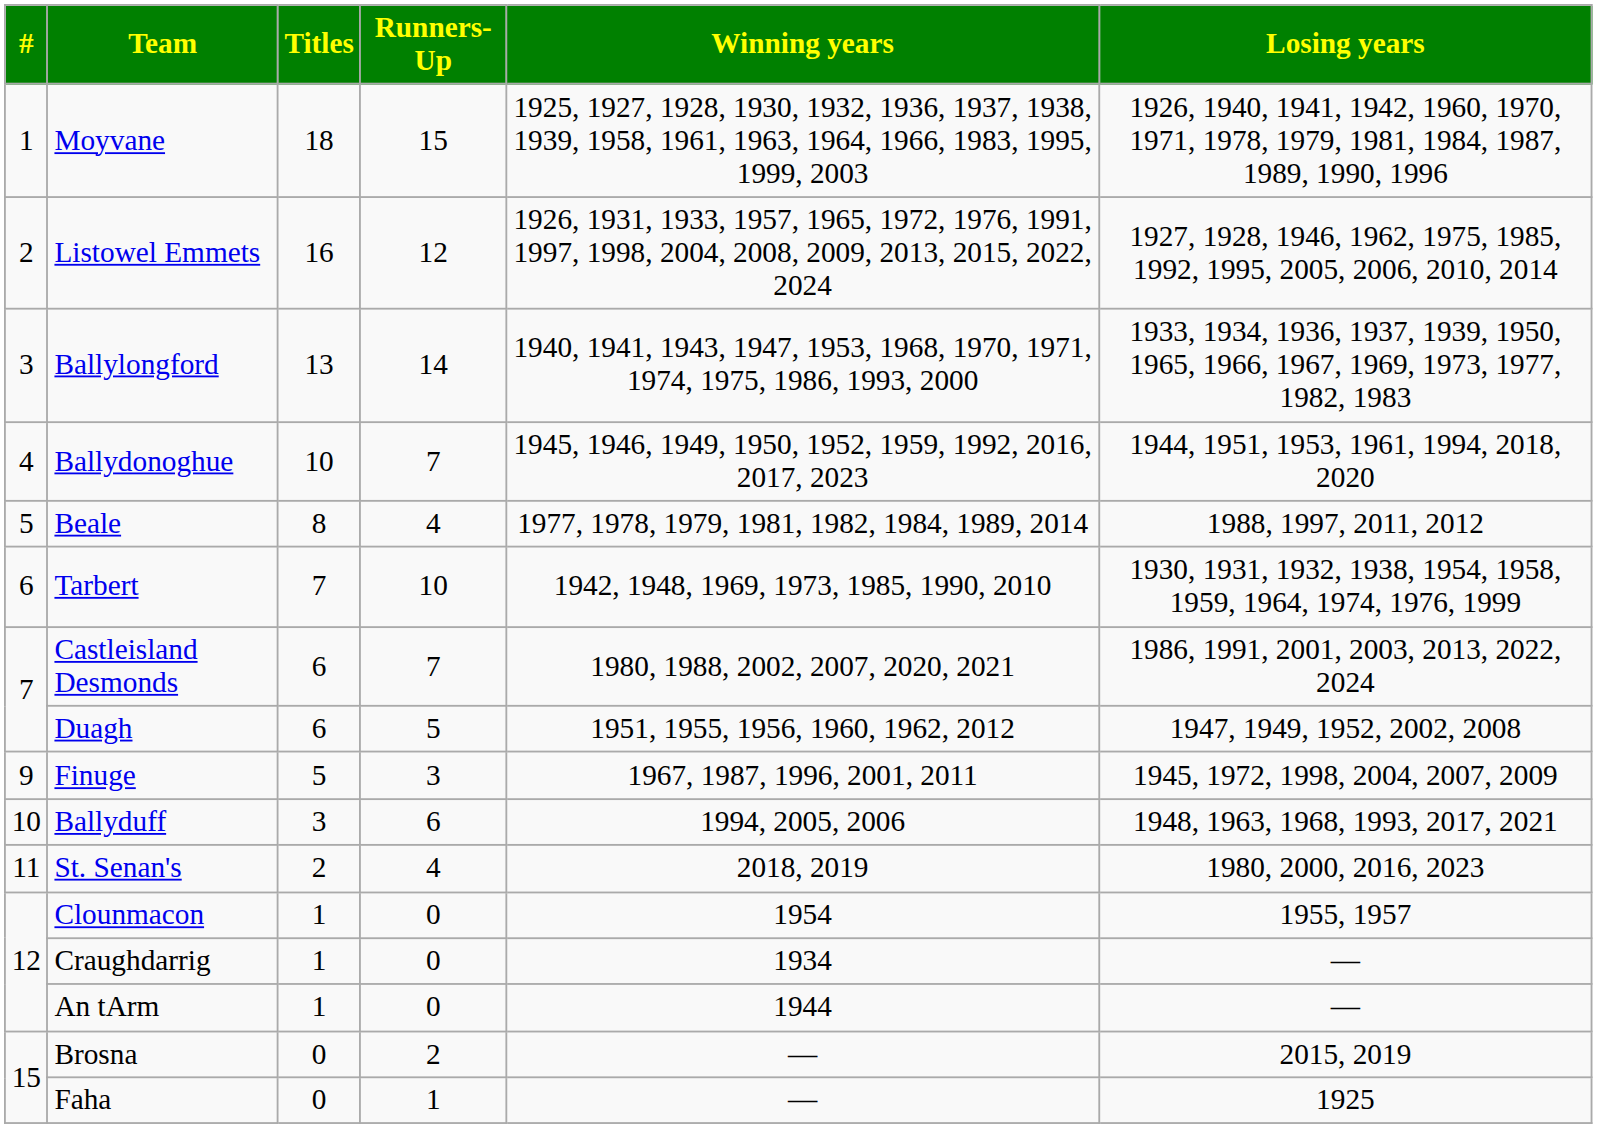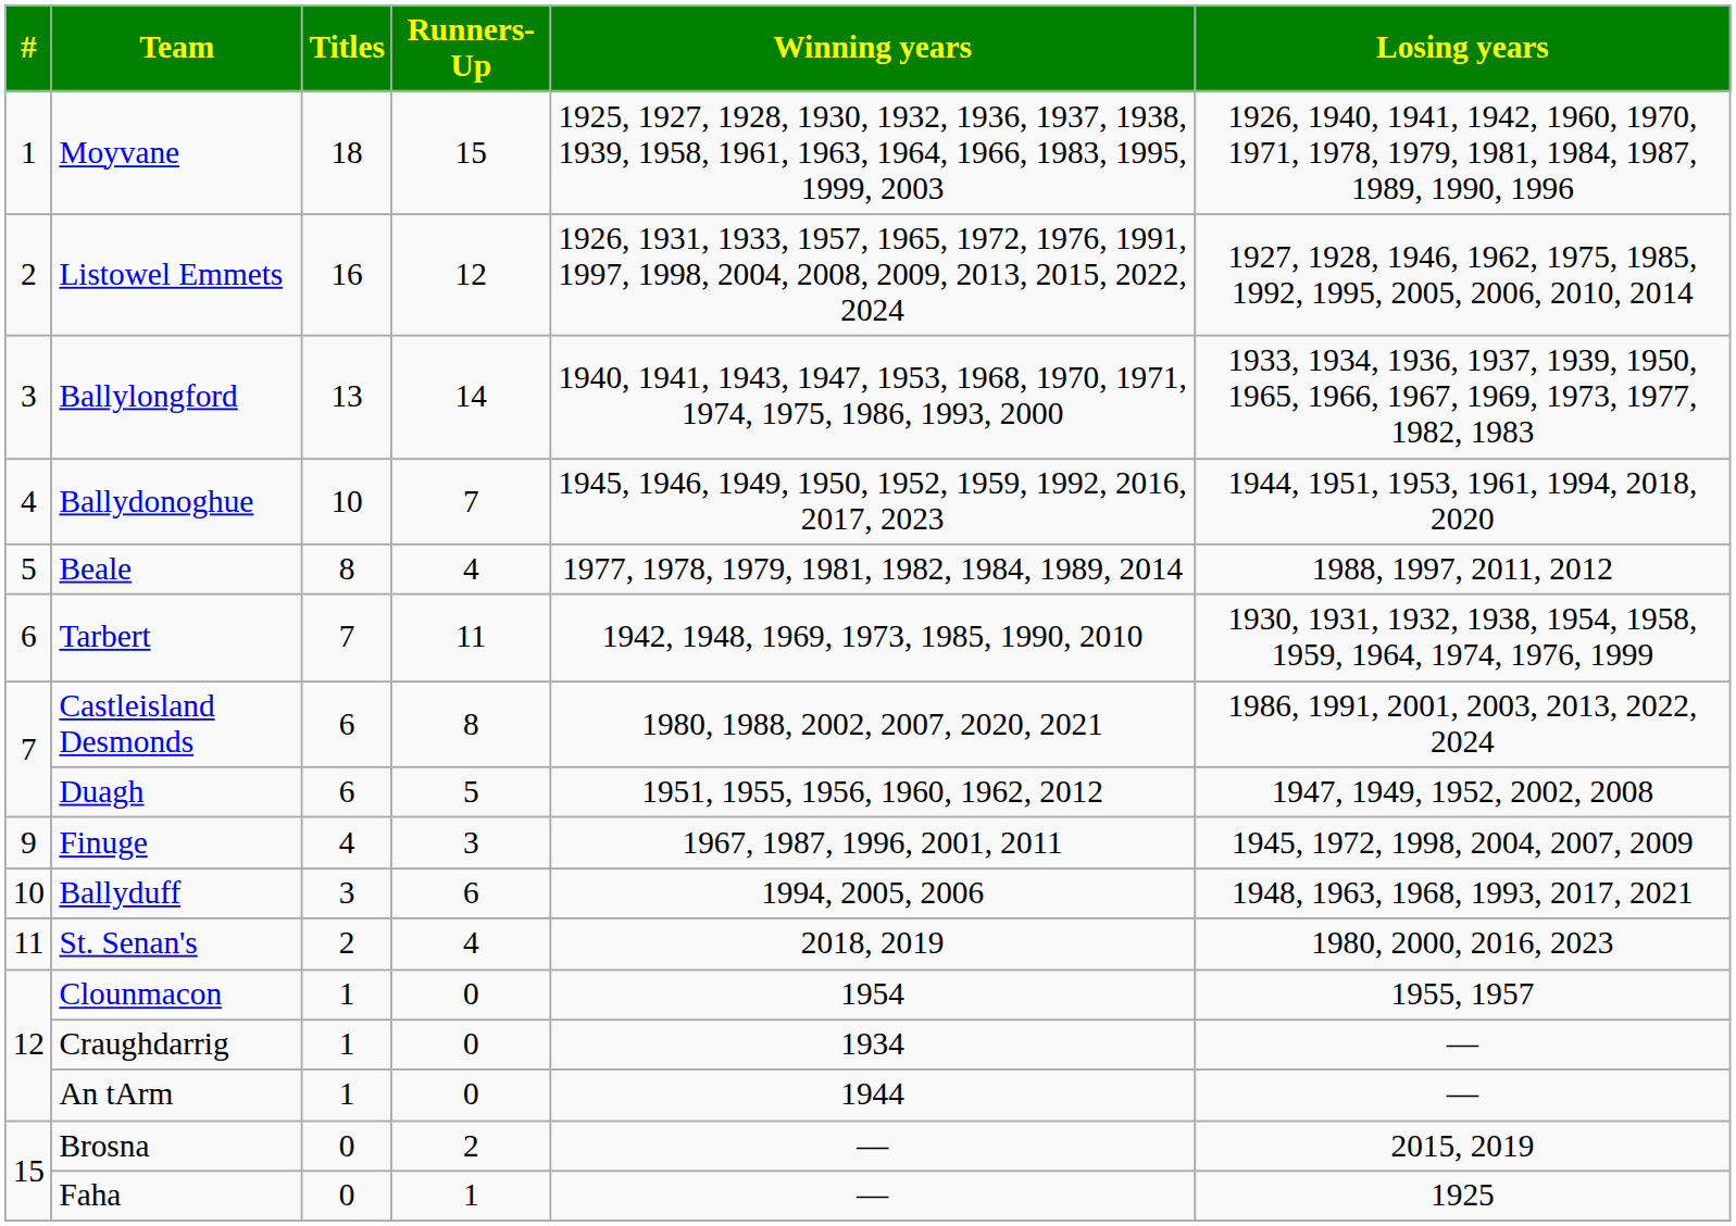 <table class="wikitable sortable" style="text-align:center;">
 <tr>
 <th style="background:green;color:yellow">#</th>
 <th style="background:green;color:yellow">Team</th>
 <th style="background:green;color:yellow">Titles</th>
 <th style="background:green;color:yellow">Runners-Up</th>
 <th style="background:green;color:yellow">Winning years</th>
 <th style="background:green;color:yellow">Losing years</th>
 </tr>
 <tr>
 <td>1</td>
 <td style="text-align:left"> <a href='#'>Moyvane</a></td>
 <td>18</td>
 <td>15</td>
 <td>1925, 1927, 1928, 1930, 1932, 1936, 1937, 1938, 1939, 1958, 1961, 1963, 1964, 1966, 1983, 1995, 1999, 2003</td>
 <td>1926, 1940, 1941, 1942, 1960, 1970, 1971, 1978, 1979, 1981, 1984, 1987, 1989, 1990, 1996</td>
 </tr>
 <tr>
 <td>2</td>
 <td style="text-align:left"> <a href='#'>Listowel Emmets</a></td>
 <td>16</td>
 <td>12</td>
 <td>1926, 1931, 1933, 1957, 1965, 1972, 1976, 1991, 1997, 1998, 2004, 2008, 2009, 2013, 2015, 2022, 2024</td>
 <td>1927, 1928, 1946, 1962, 1975, 1985, 1992, 1995, 2005, 2006, 2010, 2014</td>
 </tr>
 <tr>
 <td>3</td>
 <td style="text-align:left"> <a href='#'>Ballylongford</a></td>
 <td>13</td>
 <td>14</td>
 <td>1940, 1941, 1943, 1947, 1953, 1968, 1970, 1971, 1974, 1975, 1986, 1993, 2000</td>
 <td>1933, 1934, 1936, 1937, 1939, 1950, 1965, 1966, 1967, 1969, 1973, 1977, 1982, 1983</td>
 </tr>
 <tr>
 <td>4</td>
 <td style="text-align:left"> <a href='#'>Ballydonoghue</a></td>
 <td>10</td>
 <td>7</td>
 <td>1945, 1946, 1949, 1950, 1952, 1959, 1992, 2016, 2017, 2023</td>
 <td>1944, 1951, 1953, 1961, 1994, 2018, 2020</td>
 </tr>
 <tr>
 <td>5</td>
 <td style="text-align:left"> <a href='#'>Beale</a></td>
 <td>8</td>
 <td>4</td>
 <td>1977, 1978, 1979, 1981, 1982, 1984, 1989, 2014</td>
 <td>1988, 1997, 2011, 2012</td>
 </tr>
 <tr>
 <td>6</td>
 <td style="text-align:left"> <a href='#'>Tarbert</a></td>
 <td>7</td>
-<td>10</td>
+<td>11</td>
 <td>1942, 1948, 1969, 1973, 1985, 1990, 2010</td>
 <td>1930, 1931, 1932, 1938, 1954, 1958, 1959, 1964, 1974, 1976, 1999</td>
 </tr>
 <tr>
 <td rowspan="2">7</td>
 <td style="text-align:left"> <a href='#'>Castleisland Desmonds</a></td>
 <td>6</td>
-<td>7</td>
+<td>8</td>
 <td>1980, 1988, 2002, 2007, 2020, 2021</td>
 <td>1986, 1991, 2001, 2003, 2013, 2022, 2024</td>
 </tr>
 <tr>
 <td style="text-align:left"> <a href='#'>Duagh</a></td>
 <td>6</td>
 <td>5</td>
 <td>1951, 1955, 1956, 1960, 1962, 2012</td>
 <td>1947, 1949, 1952, 2002, 2008</td>
 </tr>
 <tr>
 <td>9</td>
 <td style="text-align:left"> <a href='#'>Finuge</a></td>
-<td>5</td>
+<td>4</td>
 <td>3</td>
 <td>1967, 1987, 1996, 2001, 2011</td>
 <td>1945, 1972, 1998, 2004, 2007, 2009</td>
 </tr>
 <tr>
 <td>10</td>
 <td style="text-align:left"> <a href='#'>Ballyduff</a></td>
 <td>3</td>
 <td>6</td>
 <td>1994, 2005, 2006</td>
 <td>1948, 1963, 1968, 1993, 2017, 2021</td>
 </tr>
 <tr>
 <td>11</td>
 <td style="text-align:left"> <a href='#'>St. Senan's</a></td>
 <td>2</td>
 <td>4</td>
 <td>2018, 2019</td>
 <td>1980, 2000, 2016, 2023</td>
 </tr>
 <tr>
 <td rowspan="3">12</td>
 <td style="text-align:left"> <a href='#'>Clounmacon</a></td>
 <td>1</td>
 <td>0</td>
 <td>1954</td>
 <td>1955, 1957</td>
 </tr>
 <tr>
 <td style="text-align:left">Craughdarrig</td>
 <td>1</td>
 <td>0</td>
 <td>1934</td>
 <td>—</td>
 </tr>
 <tr>
 <td style="text-align:left">An tArm</td>
 <td>1</td>
 <td>0</td>
 <td>1944</td>
 <td>—</td>
 </tr>
 <tr>
 <td rowspan="2">15</td>
 <td style="text-align:left"> Brosna</td>
 <td>0</td>
 <td>2</td>
 <td>—</td>
 <td>2015, 2019</td>
 </tr>
 <tr>
 <td style="text-align:left">Faha</td>
 <td>0</td>
 <td>1</td>
 <td>—</td>
 <td>1925</td>
 </tr>
 </table>
